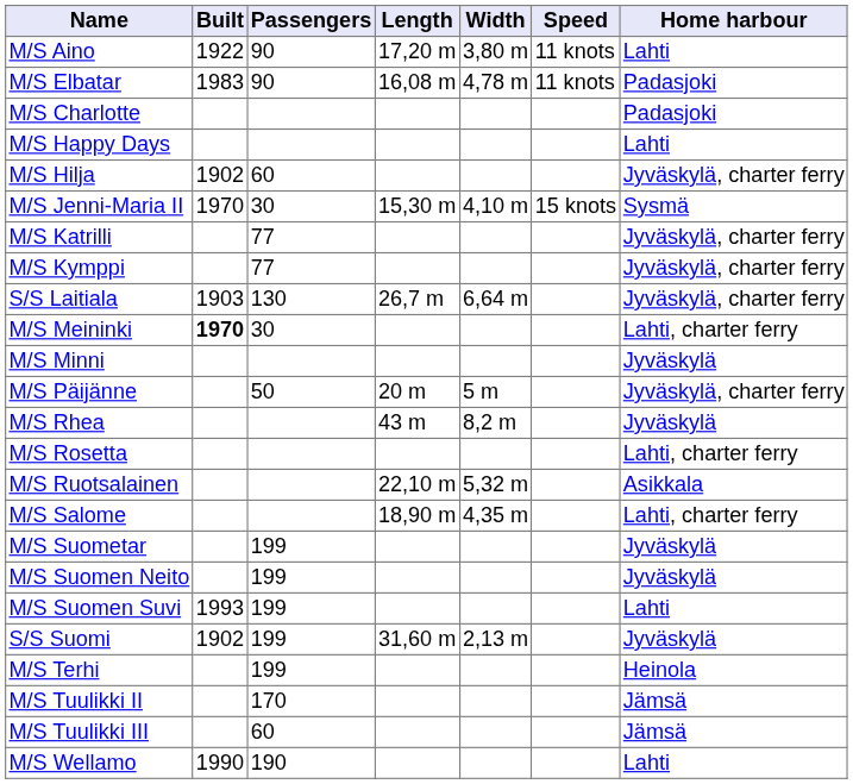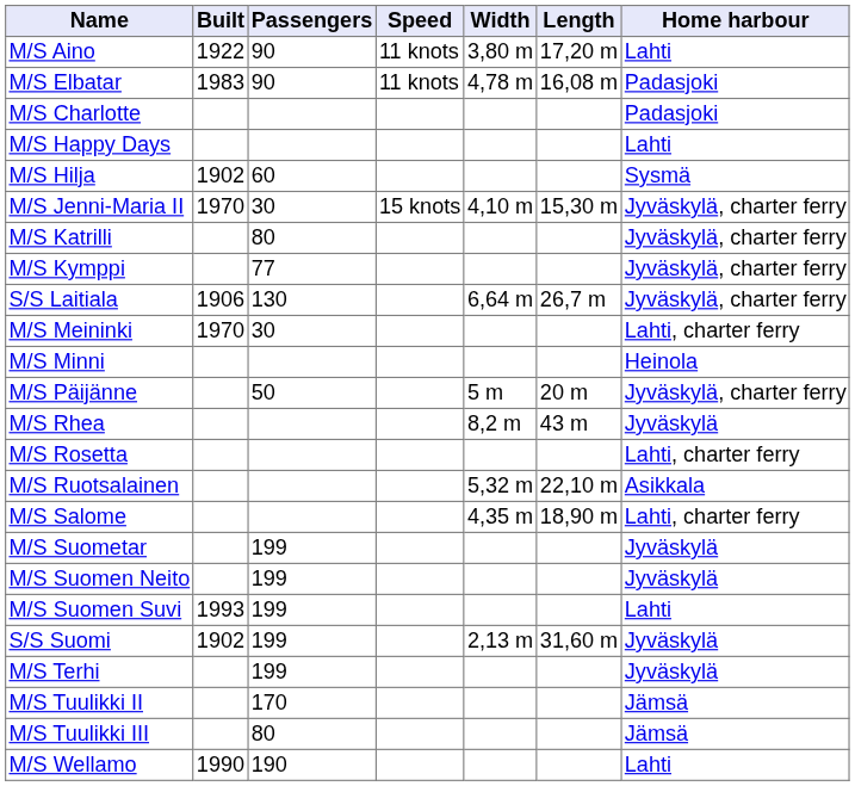 <table cellpadding=2 cellspacing=0 border=1 style="margin: 0 0 1em 1em; border:1px width:200px; border-collapse: collapse;">
 <tr>
 <th style="background:#E6E8FA">Name</th>
 <th style="background:#E6E8FA">Built</th>
 <th style="background:#E6E8FA">Passengers</th>
+<th style="background:#E6E8FA">Speed</th>
+<th style="background:#E6E8FA">Width</th>
 <th style="background:#E6E8FA">Length</th>
-<th style="background:#E6E8FA">Width</th>
-<th style="background:#E6E8FA">Speed</th>
 <th style="background:#E6E8FA">Home harbour</th>
 </tr>
 <tr>
 <td><a href='#'>M/S Aino</a></td>
 <td>1922</td>
 <td>90</td>
+<td>11 knots</td>
+<td>3,80 m</td>
 <td>17,20 m</td>
-<td>3,80 m</td>
-<td>11 knots</td>
 <td><a href='#'>Lahti</a></td>
 </tr>
 <tr>
 <td><a href='#'>M/S Elbatar</a></td>
 <td>1983</td>
 <td>90</td>
+<td>11 knots</td>
+<td>4,78 m</td>
 <td>16,08 m</td>
-<td>4,78 m</td>
-<td>11 knots</td>
 <td><a href='#'>Padasjoki</a></td>
 </tr>
 <tr>
 <td><a href='#'>M/S Charlotte</a></td>
 <td></td>
 <td></td>
 <td></td>
 <td></td>
 <td></td>
 <td><a href='#'>Padasjoki</a></td>
 </tr>
 <tr>
 <td><a href='#'>M/S Happy Days</a></td>
 <td></td>
 <td></td>
 <td></td>
 <td></td>
 <td></td>
 <td><a href='#'>Lahti</a></td>
 </tr>
 <tr>
 <td><a href='#'>M/S Hilja</a></td>
 <td>1902</td>
 <td>60</td>
 <td></td>
 <td></td>
 <td></td>
-<td><a href='#'>Jyväskylä</a>, charter ferry</td>
+<td><a href='#'>Sysmä</a></td>
 </tr>
 <tr>
 <td><a href='#'>M/S Jenni-Maria II</a></td>
 <td>1970</td>
 <td>30</td>
+<td>15 knots</td>
+<td>4,10 m</td>
 <td>15,30 m</td>
-<td>4,10 m</td>
-<td>15 knots</td>
-<td><a href='#'>Sysmä</a></td>
+<td><a href='#'>Jyväskylä</a>, charter ferry</td>
 </tr>
 <tr>
 <td><a href='#'>M/S Katrilli</a></td>
 <td></td>
-<td>77</td>
+<td>80</td>
 <td></td>
 <td></td>
 <td></td>
 <td><a href='#'>Jyväskylä</a>, charter ferry</td>
 </tr>
 <tr>
 <td><a href='#'>M/S Kymppi</a></td>
 <td></td>
 <td>77</td>
 <td></td>
 <td></td>
 <td></td>
 <td><a href='#'>Jyväskylä</a>, charter ferry</td>
 </tr>
 <tr>
 <td><a href='#'>S/S Laitiala</a></td>
-<td>1903</td>
+<td>1906</td>
 <td>130</td>
+<td></td>
+<td>6,64 m</td>
 <td>26,7 m</td>
-<td>6,64 m</td>
-<td></td>
 <td><a href='#'>Jyväskylä</a>, charter ferry</td>
 </tr>
 <tr>
 <td><a href='#'>M/S Meininki</a></td>
-<td><strong>1970</strong></td>
+<td>1970</td>
 <td>30</td>
 <td></td>
 <td></td>
 <td></td>
 <td><a href='#'>Lahti</a>, charter ferry</td>
 </tr>
 <tr>
 <td><a href='#'>M/S Minni</a></td>
 <td></td>
 <td></td>
 <td></td>
 <td></td>
 <td></td>
-<td><a href='#'>Jyväskylä</a></td>
+<td><a href='#'>Heinola</a></td>
 </tr>
 <tr>
 <td><a href='#'>M/S Päijänne</a></td>
 <td></td>
 <td>50</td>
+<td></td>
+<td>5 m</td>
 <td>20 m</td>
-<td>5 m</td>
-<td></td>
 <td><a href='#'>Jyväskylä</a>, charter ferry</td>
 </tr>
 <tr>
 <td><a href='#'>M/S Rhea</a></td>
 <td></td>
 <td></td>
+<td></td>
+<td>8,2 m</td>
 <td>43 m</td>
-<td>8,2 m</td>
-<td></td>
 <td><a href='#'>Jyväskylä</a></td>
 </tr>
 <tr>
 <td><a href='#'>M/S Rosetta</a></td>
 <td></td>
 <td></td>
 <td></td>
 <td></td>
 <td></td>
 <td><a href='#'>Lahti</a>, charter ferry</td>
 </tr>
 <tr>
 <td><a href='#'>M/S Ruotsalainen</a></td>
 <td></td>
 <td></td>
+<td></td>
+<td>5,32 m</td>
 <td>22,10 m</td>
-<td>5,32 m</td>
-<td></td>
 <td><a href='#'>Asikkala</a></td>
 </tr>
 <tr>
 <td><a href='#'>M/S Salome</a></td>
 <td></td>
 <td></td>
+<td></td>
+<td>4,35 m</td>
 <td>18,90 m</td>
-<td>4,35 m</td>
-<td></td>
 <td><a href='#'>Lahti</a>, charter ferry</td>
 </tr>
 <tr>
 <td><a href='#'>M/S Suometar</a></td>
 <td></td>
 <td>199</td>
 <td></td>
 <td></td>
 <td></td>
 <td><a href='#'>Jyväskylä</a></td>
 </tr>
 <tr>
 <td><a href='#'>M/S Suomen Neito</a></td>
 <td></td>
 <td>199</td>
 <td></td>
 <td></td>
 <td></td>
 <td><a href='#'>Jyväskylä</a></td>
 </tr>
 <tr>
 <td><a href='#'>M/S Suomen Suvi</a></td>
 <td>1993</td>
 <td>199</td>
 <td></td>
 <td></td>
 <td></td>
 <td><a href='#'>Lahti</a></td>
 </tr>
 <tr>
 <td><a href='#'>S/S Suomi</a></td>
 <td>1902</td>
 <td>199</td>
+<td></td>
+<td>2,13 m</td>
 <td>31,60 m</td>
-<td>2,13 m</td>
-<td></td>
 <td><a href='#'>Jyväskylä</a></td>
 </tr>
 <tr>
 <td><a href='#'>M/S Terhi</a></td>
 <td></td>
 <td>199</td>
 <td></td>
 <td></td>
 <td></td>
-<td><a href='#'>Heinola</a></td>
+<td><a href='#'>Jyväskylä</a></td>
 </tr>
 <tr>
 <td><a href='#'>M/S Tuulikki II</a></td>
 <td></td>
 <td>170</td>
 <td></td>
 <td></td>
 <td></td>
 <td><a href='#'>Jämsä</a></td>
 </tr>
 <tr>
 <td><a href='#'>M/S Tuulikki III</a></td>
 <td></td>
-<td>60</td>
+<td>80</td>
 <td></td>
 <td></td>
 <td></td>
 <td><a href='#'>Jämsä</a></td>
 </tr>
 <tr>
 <td><a href='#'>M/S Wellamo</a></td>
 <td>1990</td>
 <td>190</td>
 <td></td>
 <td></td>
 <td></td>
 <td><a href='#'>Lahti</a></td>
 </tr>
 </table>
